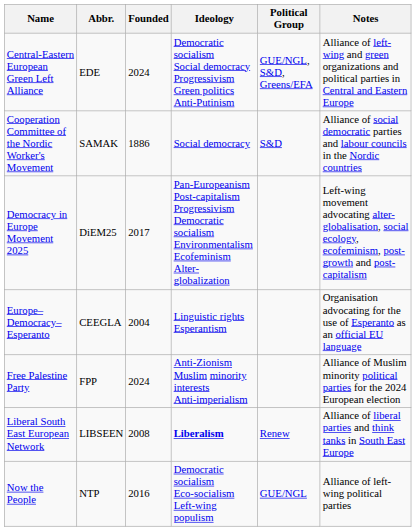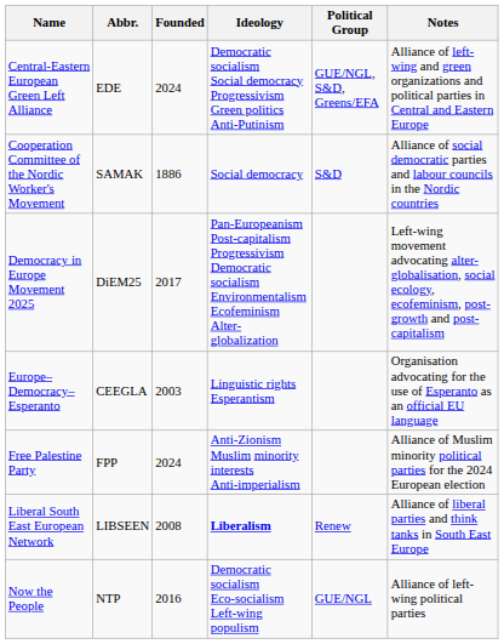 <table class="wikitable centre sortable">
 <tr>
 <th>Name</th>
 <th>Abbr.</th>
 <th>Founded</th>
 <th>Ideology</th>
 <th>Political Group</th>
 <th>Notes</th>
 </tr>
 <tr>
 <td><a href='#'>Central-Eastern European Green Left Alliance</a></td>
 <td>EDE</td>
 <td>2024</td>
 <td><a href='#'>Democratic socialism</a><br><a href='#'>Social democracy</a><br><a href='#'>Progressivism</a><br><a href='#'>Green politics</a><br><a href='#'>Anti-Putinism</a></td>
 <td><a href='#'>GUE/NGL</a>, <a href='#'>S&D</a>, <a href='#'>Greens/EFA</a></td>
 <td>Alliance of <a href='#'>left-wing</a> and <a href='#'>green</a> organizations and political parties in <a href='#'>Central and Eastern Europe</a></td>
 </tr>
 <tr>
 <td><a href='#'>Cooperation Committee of the Nordic Worker's Movement</a></td>
 <td>SAMAK</td>
 <td>1886</td>
 <td><a href='#'>Social democracy</a></td>
 <td><a href='#'>S&D</a></td>
 <td>Alliance of <a href='#'>social democratic</a> parties and <a href='#'>labour councils</a> in the <a href='#'>Nordic countries</a></td>
 </tr>
 <tr>
 <td><a href='#'>Democracy in Europe Movement 2025</a></td>
 <td>DiEM25</td>
 <td>2017</td>
 <td><a href='#'>Pan-Europeanism</a><br><a href='#'>Post-capitalism</a><br><a href='#'>Progressivism</a><br><a href='#'>Democratic socialism</a><br><a href='#'>Environmentalism</a><br><a href='#'>Ecofeminism</a><br><a href='#'>Alter-globalization</a></td>
 <td></td>
 <td>Left-wing movement advocating <a href='#'>alter-globalisation</a>, <a href='#'>social ecology</a>, <a href='#'>ecofeminism</a>, <a href='#'>post-growth</a> and <a href='#'>post-capitalism</a></td>
 </tr>
 <tr>
 <td><a href='#'>Europe–Democracy–Esperanto</a></td>
 <td>CEEGLA</td>
-<td>2004</td>
+<td>2003</td>
 <td><a href='#'>Linguistic rights</a><br><a href='#'>Esperantism</a></td>
 <td></td>
 <td>Organisation advocating for the use of <a href='#'>Esperanto</a> as an <a href='#'>official EU language</a></td>
 </tr>
 <tr>
 <td><a href='#'>Free Palestine Party</a></td>
 <td>FPP</td>
 <td>2024</td>
 <td><a href='#'>Anti-Zionism</a><br><a href='#'>Muslim</a> <a href='#'>minority interests</a><br><a href='#'>Anti-imperialism</a></td>
 <td></td>
 <td>Alliance of Muslim minority <a href='#'>political parties</a> for the 2024 European election</td>
 </tr>
 <tr>
 <td><a href='#'>Liberal South East European Network</a></td>
 <td>LIBSEEN</td>
 <td>2008</td>
 <td><strong><a href='#'>Liberalism</a></strong></td>
 <td><a href='#'>Renew</a></td>
 <td>Alliance of <a href='#'>liberal parties</a> and <a href='#'>think tanks</a> in <a href='#'>South East Europe</a></td>
 </tr>
 <tr>
 <td><a href='#'>Now the People</a></td>
 <td>NTP</td>
 <td>2016</td>
 <td><a href='#'>Democratic socialism</a><br><a href='#'>Eco-socialism</a><br><a href='#'>Left-wing populism</a></td>
 <td><a href='#'>GUE/NGL</a></td>
 <td>Alliance of left-wing political parties</td>
 </tr>
 </table>
